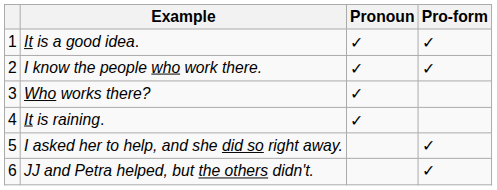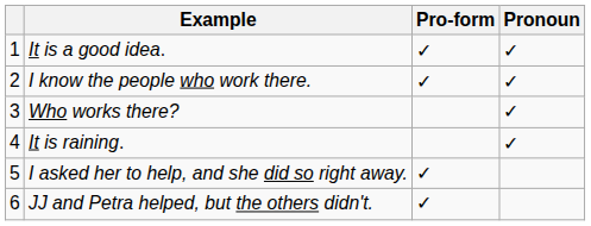 <table class="wikitable">
 <tr>
 <th></th>
 <th>Example</th>
+<th>Pro-form</th>
 <th>Pronoun</th>
-<th>Pro-form</th>
 </tr>
 <tr>
 <td>1</td>
 <td><em><u>It</u> is a good idea</em>.</td>
 <td>✓</td>
 <td>✓</td>
 </tr>
 <tr>
 <td>2</td>
 <td><em>I know the people <u>who</u> work there.</em></td>
 <td>✓</td>
 <td>✓</td>
 </tr>
 <tr>
 <td>3</td>
 <td><em><u>Who</u> works there?</em></td>
+<td></td>
+<td>✓</td>
+</tr>
+<tr>
+<td>4</td>
+<td><em><u>It</u> is raining</em>.</td>
+<td></td>
+<td>✓</td>
+</tr>
+<tr>
+<td>5</td>
+<td><em>I asked her to help, and she <u>did so</u> right away.</em></td>
 <td>✓</td>
 <td></td>
 </tr>
 <tr>
-<td>4</td>
-<td><em><u>It</u> is raining</em>.</td>
+<td>6</td>
+<td><em>JJ and Petra helped, but <u>the others</u> didn't.</em></td>
 <td>✓</td>
 <td></td>
 </tr>
-<tr>
-<td>5</td>
-<td><em>I asked her to help, and she <u>did so</u> right away.</em></td>
-<td></td>
-<td>✓</td>
-</tr>
-<tr>
-<td>6</td>
-<td><em>JJ and Petra helped, but <u>the others</u> didn't.</em></td>
-<td></td>
-<td>✓</td>
-</tr>
 </table>
